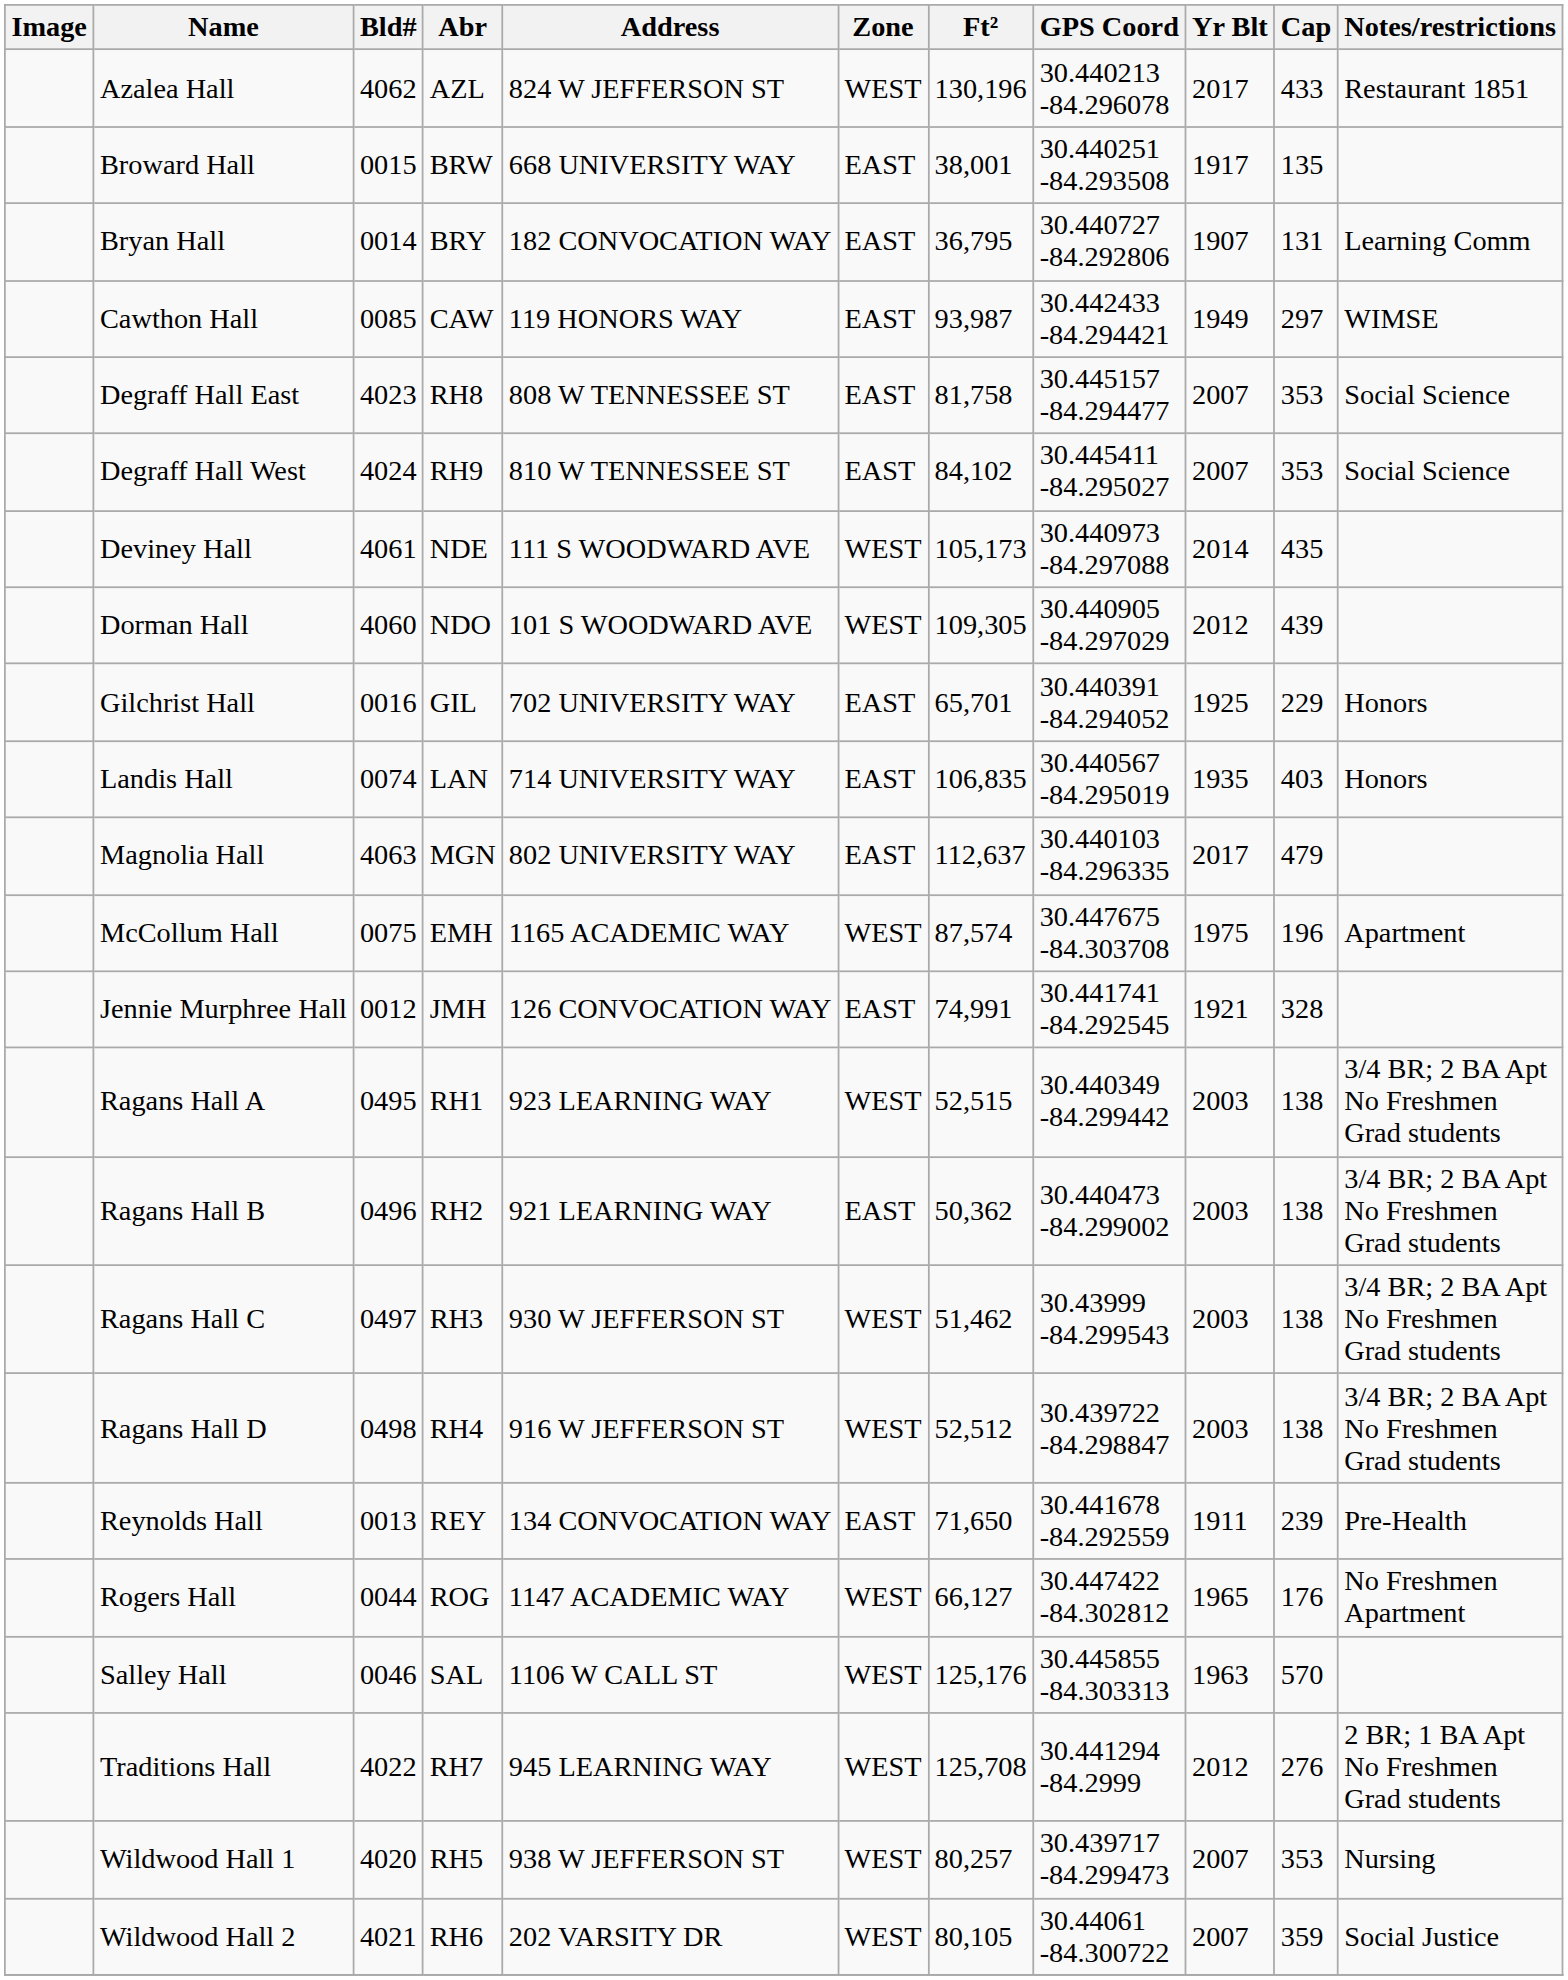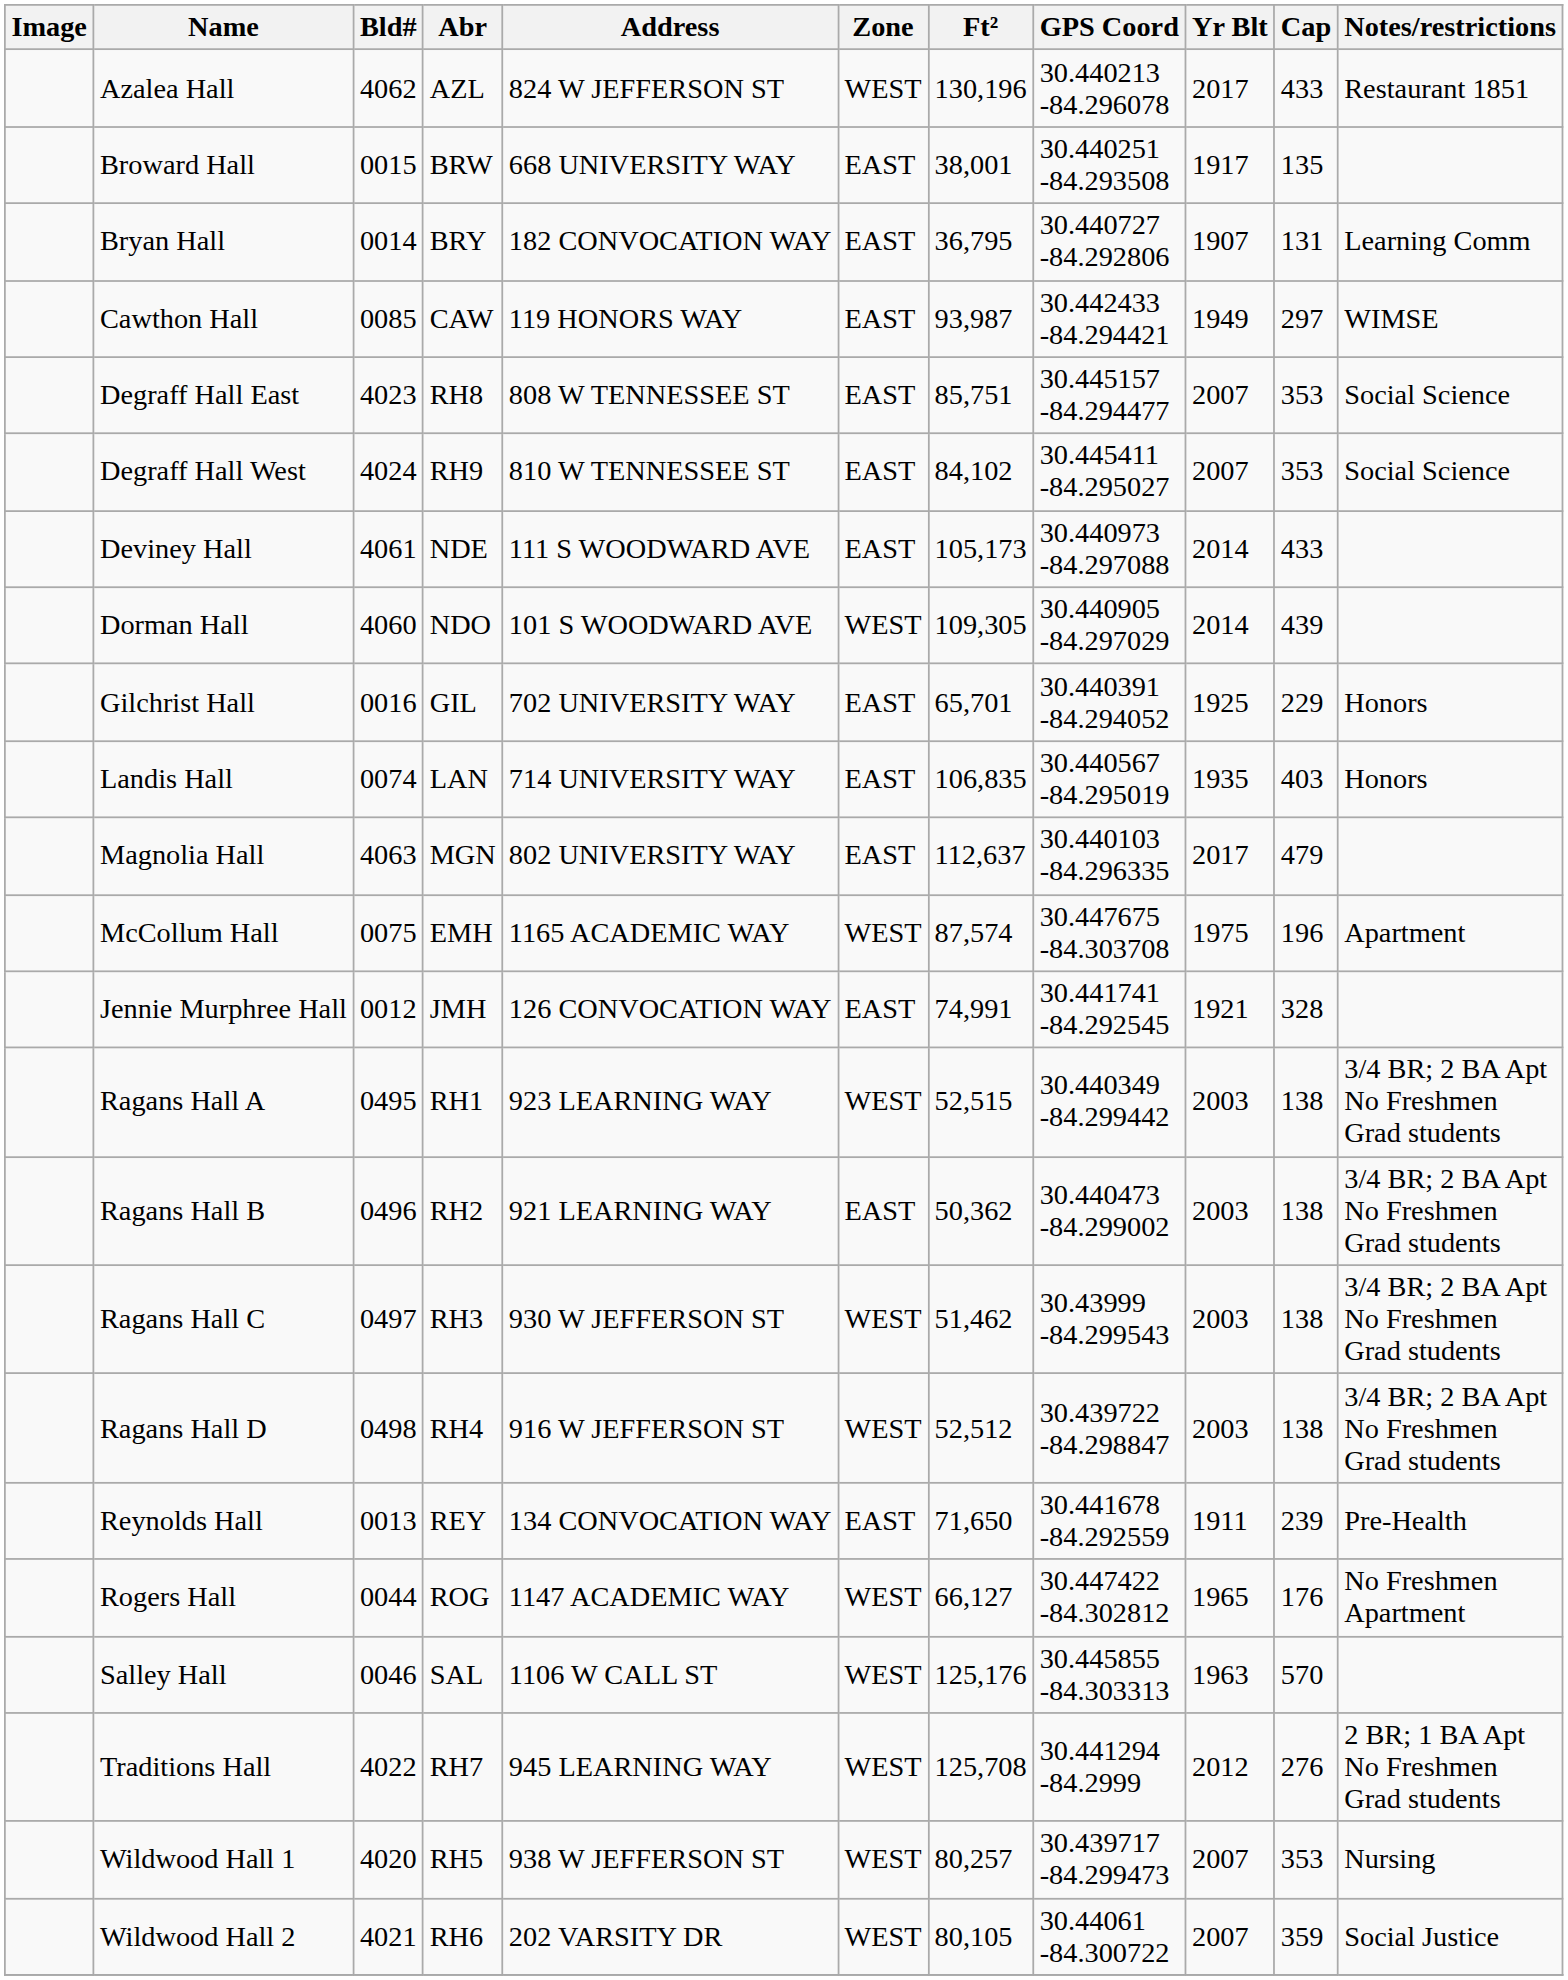 <table class="wikitable sortable"">
 <tr>
 <th>Image</th>
 <th>Name</th>
 <th>Bld#</th>
 <th>Abr</th>
 <th>Address</th>
 <th>Zone</th>
 <th>Ft²</th>
 <th>GPS Coord</th>
 <th>Yr Blt</th>
 <th>Cap</th>
 <th>Notes/restrictions</th>
 </tr>
 <tr>
 <td></td>
 <td>Azalea Hall</td>
 <td>4062</td>
 <td>AZL</td>
 <td>824 W JEFFERSON ST</td>
 <td>WEST</td>
 <td>130,196</td>
 <td>30.440213<br>-84.296078</td>
 <td>2017</td>
 <td>433</td>
 <td>Restaurant 1851</td>
 </tr>
 <tr>
 <td></td>
 <td>Broward Hall</td>
 <td>0015</td>
 <td>BRW</td>
 <td>668 UNIVERSITY WAY</td>
 <td>EAST</td>
 <td>38,001</td>
 <td>30.440251<br>-84.293508</td>
 <td>1917</td>
 <td>135</td>
 <td></td>
 </tr>
 <tr>
 <td></td>
 <td>Bryan Hall</td>
 <td>0014</td>
 <td>BRY</td>
 <td>182 CONVOCATION WAY</td>
 <td>EAST</td>
 <td>36,795</td>
 <td>30.440727<br>-84.292806</td>
 <td>1907</td>
 <td>131</td>
 <td>Learning Comm</td>
 </tr>
 <tr>
 <td></td>
 <td>Cawthon Hall</td>
 <td>0085</td>
 <td>CAW</td>
 <td>119 HONORS WAY</td>
 <td>EAST</td>
 <td>93,987</td>
 <td>30.442433<br>-84.294421</td>
 <td>1949</td>
 <td>297</td>
 <td>WIMSE</td>
 </tr>
 <tr>
 <td></td>
 <td>Degraff Hall East</td>
 <td>4023</td>
 <td>RH8</td>
 <td>808 W TENNESSEE ST</td>
 <td>EAST</td>
-<td>81,758</td>
+<td>85,751</td>
 <td>30.445157<br>-84.294477</td>
 <td>2007</td>
 <td>353</td>
 <td>Social Science</td>
 </tr>
 <tr>
 <td></td>
 <td>Degraff Hall West</td>
 <td>4024</td>
 <td>RH9</td>
 <td>810 W TENNESSEE ST</td>
 <td>EAST</td>
 <td>84,102</td>
 <td>30.445411<br>-84.295027</td>
 <td>2007</td>
 <td>353</td>
 <td>Social Science</td>
 </tr>
 <tr>
 <td></td>
 <td>Deviney Hall</td>
 <td>4061</td>
 <td>NDE</td>
 <td>111 S WOODWARD AVE</td>
-<td>WEST</td>
+<td>EAST</td>
 <td>105,173</td>
 <td>30.440973<br>-84.297088</td>
 <td>2014</td>
-<td>435</td>
+<td>433</td>
 <td></td>
 </tr>
 <tr>
 <td></td>
 <td>Dorman Hall</td>
 <td>4060</td>
 <td>NDO</td>
 <td>101 S WOODWARD AVE</td>
 <td>WEST</td>
 <td>109,305</td>
 <td>30.440905<br>-84.297029</td>
-<td>2012</td>
+<td>2014</td>
 <td>439</td>
 <td></td>
 </tr>
 <tr>
 <td></td>
 <td>Gilchrist Hall</td>
 <td>0016</td>
 <td>GIL</td>
 <td>702 UNIVERSITY WAY</td>
 <td>EAST</td>
 <td>65,701</td>
 <td>30.440391<br>-84.294052</td>
 <td>1925</td>
 <td>229</td>
 <td>Honors</td>
 </tr>
 <tr>
 <td></td>
 <td>Landis Hall</td>
 <td>0074</td>
 <td>LAN</td>
 <td>714 UNIVERSITY WAY</td>
 <td>EAST</td>
 <td>106,835</td>
 <td>30.440567<br>-84.295019</td>
 <td>1935</td>
 <td>403</td>
 <td>Honors</td>
 </tr>
 <tr>
 <td></td>
 <td>Magnolia Hall</td>
 <td>4063</td>
 <td>MGN</td>
 <td>802 UNIVERSITY WAY</td>
 <td>EAST</td>
 <td>112,637</td>
 <td>30.440103<br>-84.296335</td>
 <td>2017</td>
 <td>479</td>
 <td></td>
 </tr>
 <tr>
 <td></td>
 <td>McCollum Hall</td>
 <td>0075</td>
 <td>EMH</td>
 <td>1165 ACADEMIC WAY</td>
 <td>WEST</td>
 <td>87,574</td>
 <td>30.447675<br>-84.303708</td>
 <td>1975</td>
 <td>196</td>
 <td>Apartment</td>
 </tr>
 <tr>
 <td></td>
 <td>Jennie Murphree Hall</td>
 <td>0012</td>
 <td>JMH</td>
 <td>126 CONVOCATION WAY</td>
 <td>EAST</td>
 <td>74,991</td>
 <td>30.441741<br>-84.292545</td>
 <td>1921</td>
 <td>328</td>
 <td></td>
 </tr>
 <tr>
 <td></td>
 <td>Ragans Hall A</td>
 <td>0495</td>
 <td>RH1</td>
 <td>923 LEARNING WAY</td>
 <td>WEST</td>
 <td>52,515</td>
 <td>30.440349<br>-84.299442</td>
 <td>2003</td>
 <td>138</td>
 <td>3/4 BR; 2 BA Apt<br>No Freshmen<br>Grad students</td>
 </tr>
 <tr>
 <td></td>
 <td>Ragans Hall B</td>
 <td>0496</td>
 <td>RH2</td>
 <td>921 LEARNING WAY</td>
 <td>EAST</td>
 <td>50,362</td>
 <td>30.440473<br>-84.299002</td>
 <td>2003</td>
 <td>138</td>
 <td>3/4 BR; 2 BA Apt<br>No Freshmen<br>Grad students</td>
 </tr>
 <tr>
 <td></td>
 <td>Ragans Hall C</td>
 <td>0497</td>
 <td>RH3</td>
 <td>930 W JEFFERSON ST</td>
 <td>WEST</td>
 <td>51,462</td>
 <td>30.43999<br>-84.299543</td>
 <td>2003</td>
 <td>138</td>
 <td>3/4 BR; 2 BA Apt<br>No Freshmen<br>Grad students</td>
 </tr>
 <tr>
 <td></td>
 <td>Ragans Hall D</td>
 <td>0498</td>
 <td>RH4</td>
 <td>916 W JEFFERSON ST</td>
 <td>WEST</td>
 <td>52,512</td>
 <td>30.439722<br>-84.298847</td>
 <td>2003</td>
 <td>138</td>
 <td>3/4 BR; 2 BA Apt<br>No Freshmen<br>Grad students</td>
 </tr>
 <tr>
 <td></td>
 <td>Reynolds Hall</td>
 <td>0013</td>
 <td>REY</td>
 <td>134 CONVOCATION WAY</td>
 <td>EAST</td>
 <td>71,650</td>
 <td>30.441678<br>-84.292559</td>
 <td>1911</td>
 <td>239</td>
 <td>Pre-Health</td>
 </tr>
 <tr>
 <td></td>
 <td>Rogers Hall</td>
 <td>0044</td>
 <td>ROG</td>
 <td>1147 ACADEMIC WAY</td>
 <td>WEST</td>
 <td>66,127</td>
 <td>30.447422<br>-84.302812</td>
 <td>1965</td>
 <td>176</td>
 <td>No Freshmen<br>Apartment</td>
 </tr>
 <tr>
 <td></td>
 <td>Salley Hall</td>
 <td>0046</td>
 <td>SAL</td>
 <td>1106 W CALL ST</td>
 <td>WEST</td>
 <td>125,176</td>
 <td>30.445855<br>-84.303313</td>
 <td>1963</td>
 <td>570</td>
 <td></td>
 </tr>
 <tr>
 <td></td>
 <td>Traditions Hall</td>
 <td>4022</td>
 <td>RH7</td>
 <td>945 LEARNING WAY</td>
 <td>WEST</td>
 <td>125,708</td>
 <td>30.441294<br>-84.2999</td>
 <td>2012</td>
 <td>276</td>
 <td>2 BR; 1 BA Apt<br>No Freshmen<br>Grad students</td>
 </tr>
 <tr>
 <td></td>
 <td>Wildwood Hall 1</td>
 <td>4020</td>
 <td>RH5</td>
 <td>938 W JEFFERSON ST</td>
 <td>WEST</td>
 <td>80,257</td>
 <td>30.439717<br>-84.299473</td>
 <td>2007</td>
 <td>353</td>
 <td>Nursing</td>
 </tr>
 <tr>
 <td></td>
 <td>Wildwood Hall 2</td>
 <td>4021</td>
 <td>RH6</td>
 <td>202 VARSITY DR</td>
 <td>WEST</td>
 <td>80,105</td>
 <td>30.44061<br>-84.300722</td>
 <td>2007</td>
 <td>359</td>
 <td>Social Justice</td>
 </tr>
 <tr>
 </tr>
 </table>
